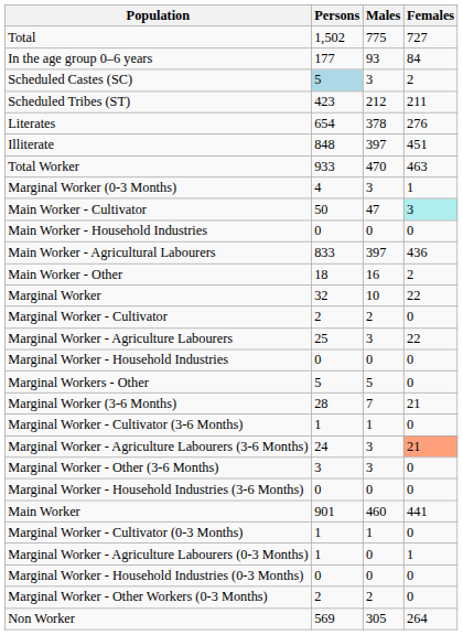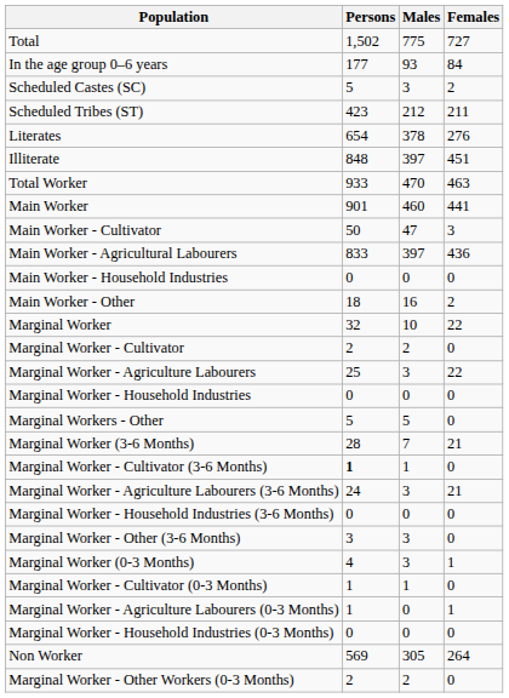 <table class="wikitable">
 <tr>
 <th>Population</th>
 <th>Persons</th>
 <th>Males</th>
 <th>Females</th>
 </tr>
 <tr>
 <td>Total</td>
 <td>1,502</td>
 <td>775</td>
 <td>727</td>
 </tr>
 <tr>
 <td>In the age group 0–6 years</td>
 <td>177</td>
 <td>93</td>
 <td>84</td>
 </tr>
 <tr>
 <td>Scheduled Castes (SC)</td>
-<td style="background: lightblue;">5</td>
+<td>5</td>
 <td>3</td>
 <td>2</td>
 </tr>
 <tr>
 <td>Scheduled Tribes (ST)</td>
 <td>423</td>
 <td>212</td>
 <td>211</td>
 </tr>
 <tr>
 <td>Literates</td>
 <td>654</td>
 <td>378</td>
 <td>276</td>
 </tr>
 <tr>
 <td>Illiterate</td>
 <td>848</td>
 <td>397</td>
 <td>451</td>
 </tr>
 <tr>
 <td>Total Worker</td>
 <td>933</td>
 <td>470</td>
 <td>463</td>
 </tr>
 <tr>
-<td>Marginal Worker (0-3 Months)</td>
-<td>4</td>
-<td>3</td>
-<td>1</td>
+<td>Main Worker</td>
+<td>901</td>
+<td>460</td>
+<td>441</td>
 </tr>
 <tr>
 <td>Main Worker - Cultivator</td>
 <td>50</td>
 <td>47</td>
-<td style="background: paleturquoise;">3</td>
+<td>3</td>
+</tr>
+<tr>
+<td>Main Worker - Agricultural Labourers</td>
+<td>833</td>
+<td>397</td>
+<td>436</td>
 </tr>
 <tr>
 <td>Main Worker - Household Industries</td>
 <td>0</td>
 <td>0</td>
 <td>0</td>
-</tr>
-<tr>
-<td>Main Worker - Agricultural Labourers</td>
-<td>833</td>
-<td>397</td>
-<td>436</td>
 </tr>
 <tr>
 <td>Main Worker - Other</td>
 <td>18</td>
 <td>16</td>
 <td>2</td>
 </tr>
 <tr>
 <td>Marginal Worker</td>
 <td>32</td>
 <td>10</td>
 <td>22</td>
 </tr>
 <tr>
 <td>Marginal Worker - Cultivator</td>
 <td>2</td>
 <td>2</td>
 <td>0</td>
 </tr>
 <tr>
 <td>Marginal Worker - Agriculture Labourers</td>
 <td>25</td>
 <td>3</td>
 <td>22</td>
 </tr>
 <tr>
 <td>Marginal Worker - Household Industries</td>
 <td>0</td>
 <td>0</td>
 <td>0</td>
 </tr>
 <tr>
 <td>Marginal Workers - Other</td>
 <td>5</td>
 <td>5</td>
 <td>0</td>
 </tr>
 <tr>
 <td>Marginal Worker (3-6 Months)</td>
 <td>28</td>
 <td>7</td>
 <td>21</td>
 </tr>
 <tr>
 <td>Marginal Worker - Cultivator (3-6 Months)</td>
-<td>1</td>
+<td><strong>1</strong></td>
 <td>1</td>
 <td>0</td>
 </tr>
 <tr>
 <td>Marginal Worker - Agriculture Labourers (3-6 Months)</td>
 <td>24</td>
 <td>3</td>
-<td style="background: lightsalmon;">21</td>
+<td>21</td>
+</tr>
+<tr>
+<td>Marginal Worker - Household Industries (3-6 Months)</td>
+<td>0</td>
+<td>0</td>
+<td>0</td>
 </tr>
 <tr>
 <td>Marginal Worker - Other (3-6 Months)</td>
 <td>3</td>
 <td>3</td>
 <td>0</td>
 </tr>
 <tr>
-<td>Marginal Worker - Household Industries (3-6 Months)</td>
-<td>0</td>
-<td>0</td>
-<td>0</td>
-</tr>
-<tr>
-<td>Main Worker</td>
-<td>901</td>
-<td>460</td>
-<td>441</td>
+<td>Marginal Worker (0-3 Months)</td>
+<td>4</td>
+<td>3</td>
+<td>1</td>
 </tr>
 <tr>
 <td>Marginal Worker - Cultivator (0-3 Months)</td>
 <td>1</td>
 <td>1</td>
 <td>0</td>
 </tr>
 <tr>
 <td>Marginal Worker - Agriculture Labourers (0-3 Months)</td>
 <td>1</td>
 <td>0</td>
 <td>1</td>
 </tr>
 <tr>
 <td>Marginal Worker - Household Industries (0-3 Months)</td>
 <td>0</td>
 <td>0</td>
 <td>0</td>
 </tr>
 <tr>
+<td>Non Worker</td>
+<td>569</td>
+<td>305</td>
+<td>264</td>
+</tr>
+<tr>
 <td>Marginal Worker - Other Workers (0-3 Months)</td>
 <td>2</td>
 <td>2</td>
 <td>0</td>
 </tr>
-<tr>
-<td>Non Worker</td>
-<td>569</td>
-<td>305</td>
-<td>264</td>
-</tr>
 </table>
